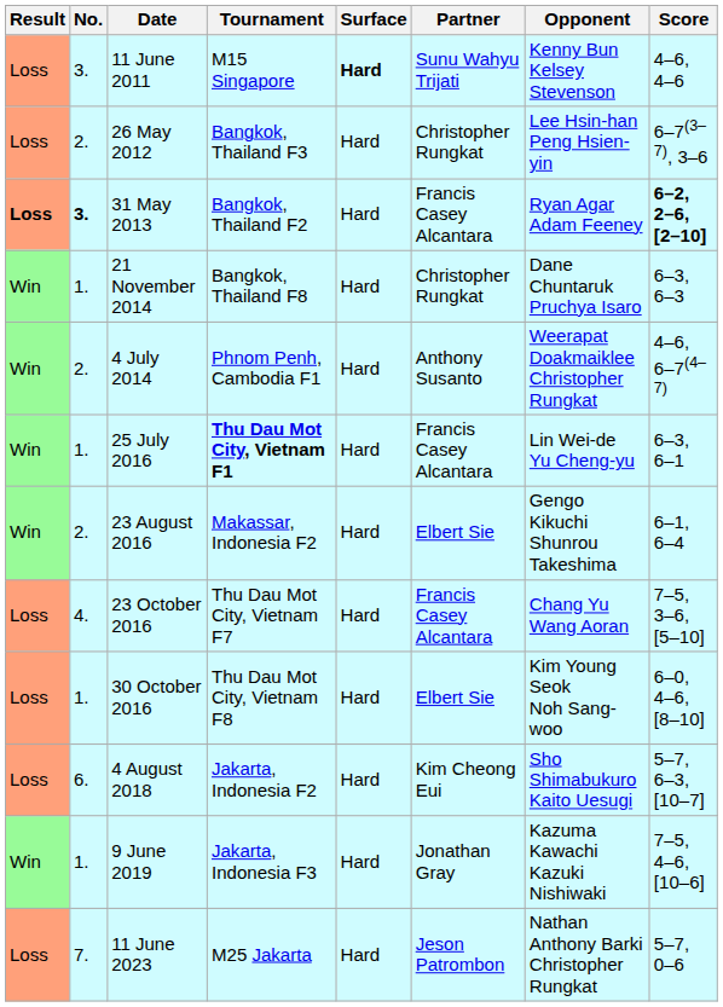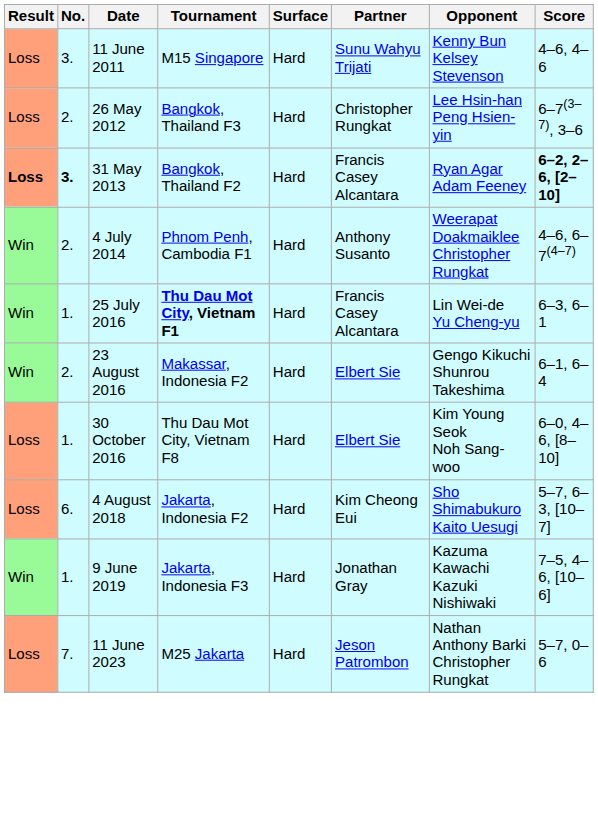 <table class="sortable wikitable" style="font-size:97%;">
 <tr>
 <th>Result</th>
 <th>No.</th>
 <th>Date</th>
 <th>Tournament</th>
 <th>Surface</th>
 <th>Partner</th>
 <th>Opponent</th>
 <th>Score</th>
 </tr>
 <tr bgcolor="CFFCFF">
 <td bgcolor="FFA07A">Loss</td>
 <td>3.</td>
 <td>11 June 2011</td>
 <td>M15 <a href='#'>Singapore</a></td>
-<td><strong>Hard</strong></td>
+<td>Hard</td>
 <td> <a href='#'>Sunu Wahyu Trijati</a></td>
 <td> <a href='#'>Kenny Bun</a><br> <a href='#'>Kelsey Stevenson</a></td>
 <td>4–6, 4–6</td>
 </tr>
 <tr bgcolor="CFFCFF">
 <td bgcolor="FFA07A">Loss</td>
 <td>2.</td>
 <td>26 May 2012</td>
 <td><a href='#'>Bangkok</a>, Thailand F3</td>
 <td>Hard</td>
 <td> Christopher Rungkat</td>
 <td> <a href='#'>Lee Hsin-han</a><br> <a href='#'>Peng Hsien-yin</a></td>
 <td>6–7<sup>(3–7)</sup>, 3–6</td>
 </tr>
 <tr bgcolor="CFFCFF">
 <td bgcolor="FFA07A"><strong>Loss</strong></td>
 <td><strong>3.</strong></td>
 <td>31 May 2013</td>
 <td><a href='#'>Bangkok</a>, Thailand F2</td>
 <td>Hard</td>
 <td> Francis Casey Alcantara</td>
 <td> <a href='#'>Ryan Agar</a><br> <a href='#'>Adam Feeney</a></td>
 <td><strong>6–2, 2–6, [2–10]</strong></td>
-</tr>
-<tr bgcolor="CFFCFF">
-<td bgcolor="98FB98">Win</td>
-<td>1.</td>
-<td>21 November 2014</td>
-<td>Bangkok, Thailand F8</td>
-<td>Hard</td>
-<td> Christopher Rungkat</td>
-<td> Dane Chuntaruk<br> <a href='#'>Pruchya Isaro</a></td>
-<td>6–3, 6–3</td>
 </tr>
 <tr bgcolor="CFFCFF">
 <td bgcolor="98FB98">Win</td>
 <td>2.</td>
 <td>4 July 2014</td>
 <td><a href='#'>Phnom Penh</a>, Cambodia F1</td>
 <td>Hard</td>
 <td> Anthony Susanto</td>
 <td> <a href='#'>Weerapat Doakmaiklee</a><br> <a href='#'>Christopher Rungkat</a></td>
 <td>4–6, 6–7<sup>(4–7)</sup></td>
 </tr>
 <tr bgcolor="CFFCFF">
 <td bgcolor="98FB98">Win</td>
 <td>1.</td>
 <td>25 July 2016</td>
 <td><strong><a href='#'>Thu Dau Mot City</a>, Vietnam F1</strong></td>
 <td>Hard</td>
 <td> Francis Casey Alcantara</td>
 <td> Lin Wei-de<br> <a href='#'>Yu Cheng-yu</a></td>
 <td>6–3, 6–1</td>
 </tr>
 <tr bgcolor="CFFCFF">
 <td bgcolor="98FB98">Win</td>
 <td>2.</td>
 <td>23 August 2016</td>
 <td><a href='#'>Makassar</a>, Indonesia F2</td>
 <td>Hard</td>
 <td> <a href='#'>Elbert Sie</a></td>
 <td> Gengo Kikuchi<br> Shunrou Takeshima</td>
 <td>6–1, 6–4</td>
-</tr>
-<tr bgcolor="CFFCFF">
-<td bgcolor="FFA07A">Loss</td>
-<td>4.</td>
-<td>23 October 2016</td>
-<td>Thu Dau Mot City, Vietnam F7</td>
-<td>Hard</td>
-<td> <a href='#'>Francis Casey Alcantara</a></td>
-<td> <a href='#'>Chang Yu</a><br> <a href='#'>Wang Aoran</a></td>
-<td>7–5, 3–6, [5–10]</td>
 </tr>
 <tr bgcolor="CFFCFF">
 <td bgcolor="FFA07A">Loss</td>
 <td>1.</td>
 <td>30 October 2016</td>
 <td>Thu Dau Mot City, Vietnam F8</td>
 <td>Hard</td>
 <td> <a href='#'>Elbert Sie</a></td>
 <td> Kim Young Seok<br> Noh Sang-woo</td>
 <td>6–0, 4–6, [8–10]</td>
 </tr>
 <tr bgcolor="CFFCFF">
 <td bgcolor="FFA07A">Loss</td>
 <td>6.</td>
 <td>4 August 2018</td>
 <td><a href='#'>Jakarta</a>, Indonesia F2</td>
 <td>Hard</td>
 <td> Kim Cheong Eui</td>
 <td> <a href='#'>Sho Shimabukuro</a><br> <a href='#'>Kaito Uesugi</a></td>
 <td>5–7, 6–3, [10–7]</td>
 </tr>
 <tr bgcolor="CFFCFF">
 <td bgcolor="98FB98">Win</td>
 <td>1.</td>
 <td>9 June 2019</td>
 <td><a href='#'>Jakarta</a>, Indonesia F3</td>
 <td>Hard</td>
 <td> Jonathan Gray</td>
 <td> Kazuma Kawachi<br> Kazuki Nishiwaki</td>
 <td>7–5, 4–6, [10–6]</td>
 </tr>
 <tr bgcolor="CFFCFF">
 <td bgcolor="FFA07A">Loss</td>
 <td>7.</td>
 <td>11 June 2023</td>
 <td>M25 <a href='#'>Jakarta</a></td>
 <td>Hard</td>
 <td> <a href='#'>Jeson Patrombon</a></td>
 <td> Nathan Anthony Barki<br> Christopher Rungkat</td>
 <td>5–7, 0–6</td>
 </tr>
 </table>
